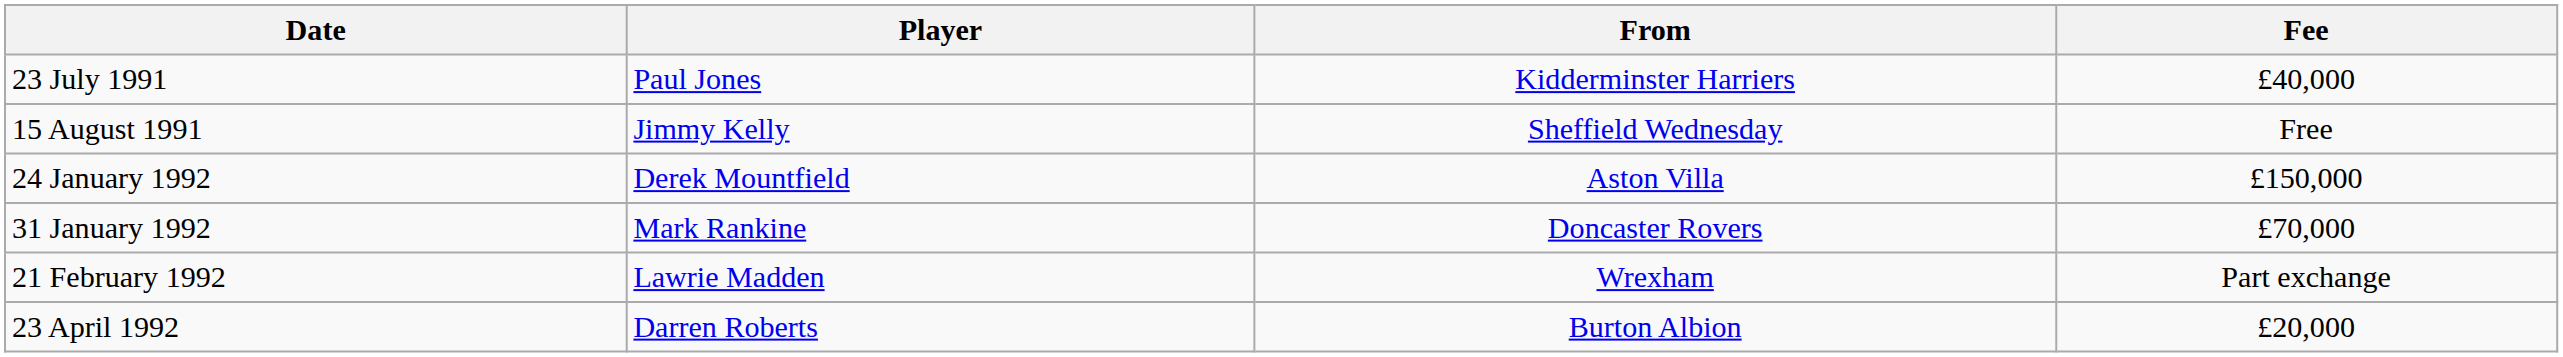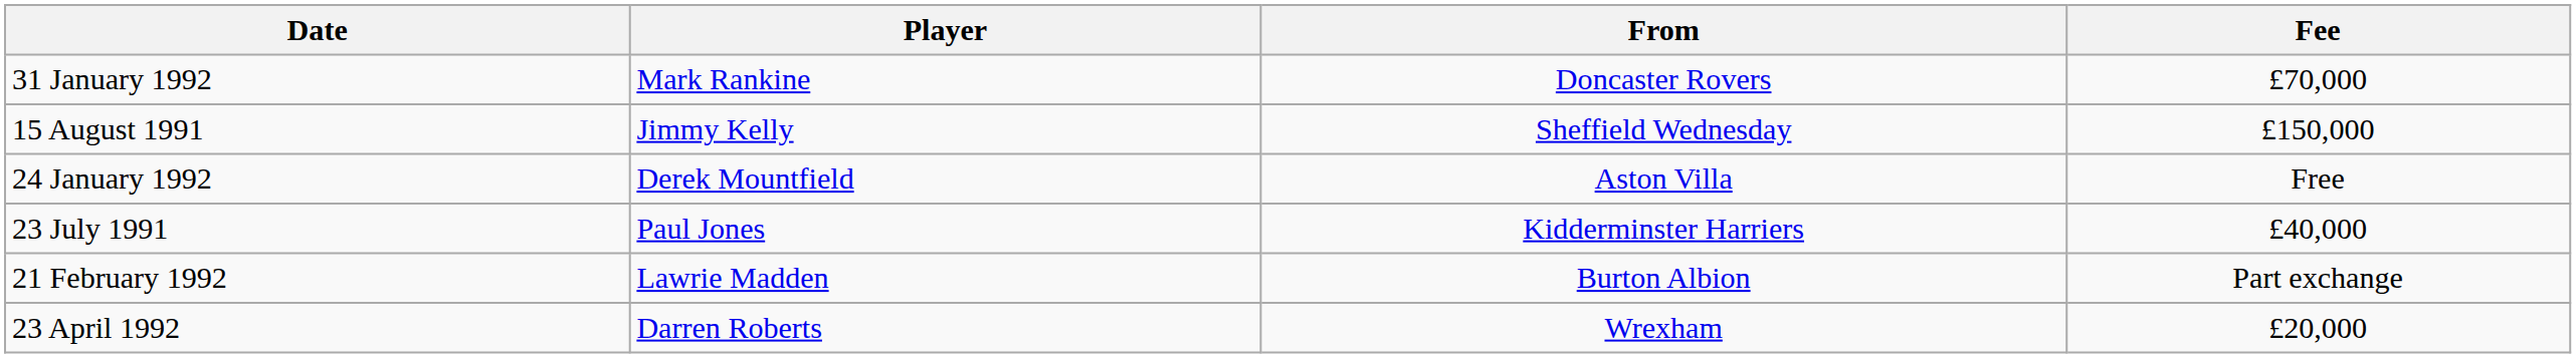 <table class="wikitable" style="text-align:center; font-size:95%;width:65%; text-align:left">
 <tr>
 <th><strong>Date</strong></th>
 <th><strong>Player</strong></th>
 <th><strong>From</strong></th>
 <th><strong>Fee</strong></th>
 </tr>
 <tr --->
+<td>31 January 1992</td>
+<td> <a href='#'>Mark Rankine</a></td>
+<td align="center"><a href='#'>Doncaster Rovers</a></td>
+<td align="center">£70,000</td>
+</tr>
+<tr --->
+<td>15 August 1991</td>
+<td> <a href='#'>Jimmy Kelly</a></td>
+<td align="center"><a href='#'>Sheffield Wednesday</a></td>
+<td align="center">£150,000</td>
+</tr>
+<tr --->
+<td>24 January 1992</td>
+<td> <a href='#'>Derek Mountfield</a></td>
+<td align="center"><a href='#'>Aston Villa</a></td>
+<td align="center">Free</td>
+</tr>
+<tr --->
 <td>23 July 1991</td>
 <td> <a href='#'>Paul Jones</a></td>
 <td align="center"><a href='#'>Kidderminster Harriers</a></td>
 <td align="center">£40,000</td>
 </tr>
 <tr --->
-<td>15 August 1991</td>
-<td> <a href='#'>Jimmy Kelly</a></td>
-<td align="center"><a href='#'>Sheffield Wednesday</a></td>
-<td align="center">Free</td>
-</tr>
-<tr --->
-<td>24 January 1992</td>
-<td> <a href='#'>Derek Mountfield</a></td>
-<td align="center"><a href='#'>Aston Villa</a></td>
-<td align="center">£150,000</td>
-</tr>
-<tr --->
-<td>31 January 1992</td>
-<td> <a href='#'>Mark Rankine</a></td>
-<td align="center"><a href='#'>Doncaster Rovers</a></td>
-<td align="center">£70,000</td>
-</tr>
-<tr --->
 <td>21 February 1992</td>
 <td> <a href='#'>Lawrie Madden</a></td>
-<td align="center"> <a href='#'>Wrexham</a></td>
+<td align="center"><a href='#'>Burton Albion</a></td>
 <td align="center">Part exchange</td>
 </tr>
 <tr --->
 <td>23 April 1992</td>
 <td> <a href='#'>Darren Roberts</a></td>
-<td align="center"><a href='#'>Burton Albion</a></td>
+<td align="center"> <a href='#'>Wrexham</a></td>
 <td align="center">£20,000</td>
 </tr>
 </table>
